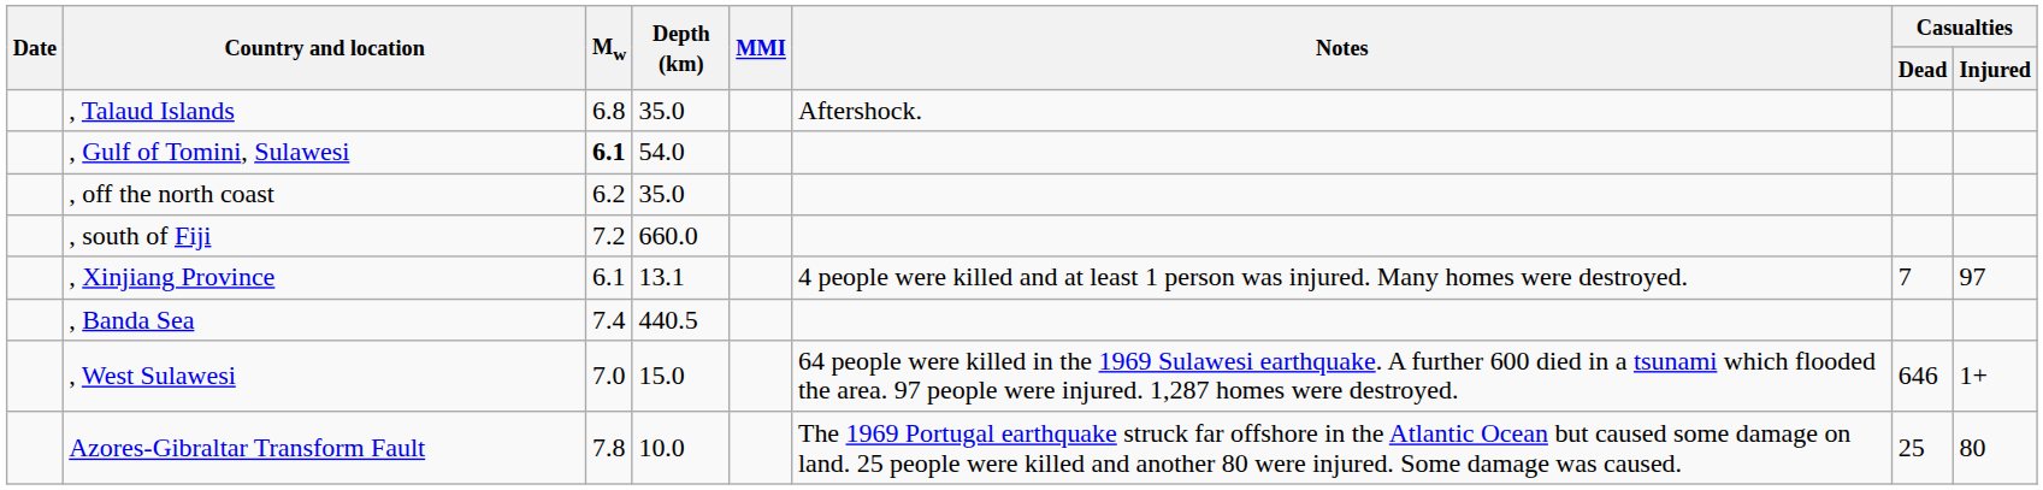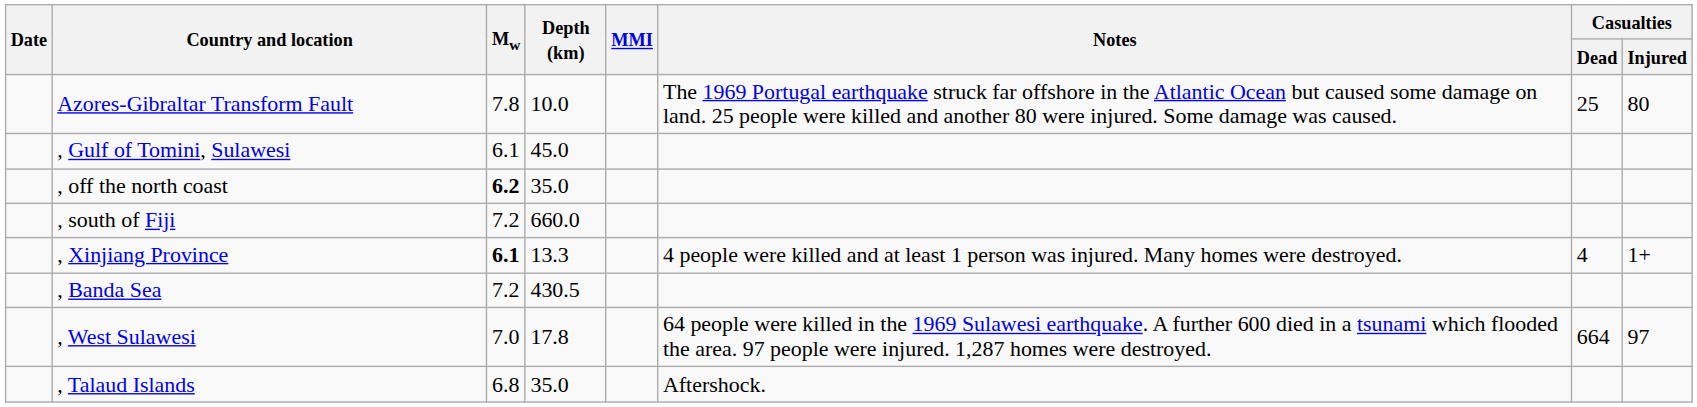 <table class="wikitable sortable sort-under" style="border:1px black; margin-left:1em;">
 <tr>
 <th rowspan="2"><small>Date</small></th>
 <th rowspan="2" style="width: 310px"><small>Country and location</small></th>
 <th rowspan="2"><small>M<sub>w</sub></small></th>
 <th rowspan="2"><small>Depth (km)</small></th>
 <th rowspan="2"><small><a href='#'>MMI</a></small></th>
 <th rowspan="2" class="unsortable"><small>Notes</small></th>
 <th colspan="2"><small>Casualties</small></th>
 </tr>
 <tr>
 <th><small>Dead</small></th>
 <th><small>Injured</small></th>
 </tr>
 <tr>
 <td></td>
-<td>, <a href='#'>Talaud Islands</a></td>
-<td>6.8</td>
-<td>35.0</td>
+<td><a href='#'>Azores-Gibraltar Transform Fault</a></td>
+<td>7.8</td>
+<td>10.0</td>
 <td></td>
-<td>Aftershock.</td>
-<td></td>
-<td></td>
+<td>The <a href='#'>1969 Portugal earthquake</a> struck far offshore in the <a href='#'>Atlantic Ocean</a> but caused some damage on land. 25 people were killed and another 80 were injured. Some damage was caused.</td>
+<td>25</td>
+<td>80</td>
 </tr>
 <tr>
 <td></td>
 <td>, <a href='#'>Gulf of Tomini</a>, <a href='#'>Sulawesi</a></td>
-<td><strong>6.1</strong></td>
-<td>54.0</td>
+<td>6.1</td>
+<td>45.0</td>
 <td></td>
 <td></td>
 <td></td>
 <td></td>
 </tr>
 <tr>
 <td></td>
 <td>, off the north coast</td>
-<td>6.2</td>
+<td><strong>6.2</strong></td>
 <td>35.0</td>
 <td></td>
 <td></td>
 <td></td>
 <td></td>
 </tr>
 <tr>
 <td></td>
 <td>, south of <a href='#'>Fiji</a></td>
 <td>7.2</td>
 <td>660.0</td>
 <td></td>
 <td></td>
 <td></td>
 <td></td>
 </tr>
 <tr>
 <td></td>
 <td>, <a href='#'>Xinjiang Province</a></td>
-<td>6.1</td>
-<td>13.1</td>
+<td><strong>6.1</strong></td>
+<td>13.3</td>
 <td></td>
 <td>4 people were killed and at least 1 person was injured. Many homes were destroyed.</td>
-<td>7</td>
-<td>97</td>
+<td>4</td>
+<td>1+</td>
 </tr>
 <tr>
 <td></td>
 <td>, <a href='#'>Banda Sea</a></td>
-<td>7.4</td>
-<td>440.5</td>
+<td>7.2</td>
+<td>430.5</td>
 <td></td>
 <td></td>
 <td></td>
 <td></td>
 </tr>
 <tr>
 <td></td>
 <td>, <a href='#'>West Sulawesi</a></td>
 <td>7.0</td>
-<td>15.0</td>
+<td>17.8</td>
 <td></td>
 <td>64 people were killed in the <a href='#'>1969 Sulawesi earthquake</a>. A further 600 died in a <a href='#'>tsunami</a> which flooded the area. 97 people were injured. 1,287 homes were destroyed.</td>
-<td>646</td>
-<td>1+</td>
+<td>664</td>
+<td>97</td>
 </tr>
 <tr>
 <td></td>
-<td><a href='#'>Azores-Gibraltar Transform Fault</a></td>
-<td>7.8</td>
-<td>10.0</td>
+<td>, <a href='#'>Talaud Islands</a></td>
+<td>6.8</td>
+<td>35.0</td>
 <td></td>
-<td>The <a href='#'>1969 Portugal earthquake</a> struck far offshore in the <a href='#'>Atlantic Ocean</a> but caused some damage on land. 25 people were killed and another 80 were injured. Some damage was caused.</td>
-<td>25</td>
-<td>80</td>
+<td>Aftershock.</td>
+<td></td>
+<td></td>
 </tr>
 </table>
